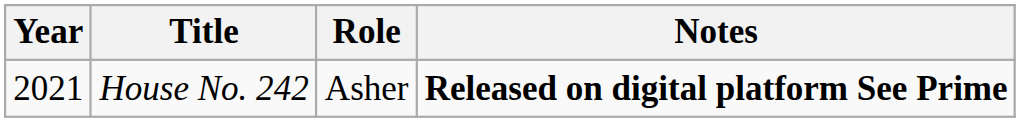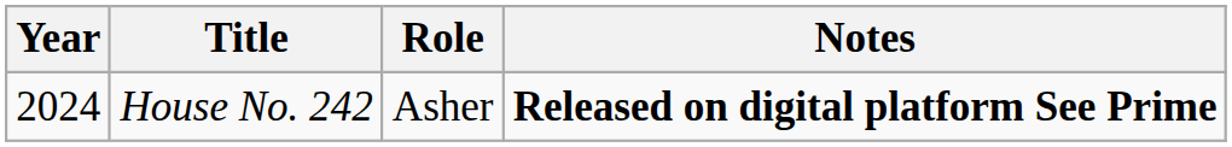 <table class="wikitable">
 <tr>
 <th>Year</th>
 <th>Title</th>
 <th>Role</th>
 <th>Notes</th>
 </tr>
 <tr>
-<td>2021</td>
+<td>2024</td>
 <td><em>House No. 242</em></td>
 <td>Asher</td>
 <td><strong>Released on digital platform See Prime</strong></td>
 </tr>
 </table>
